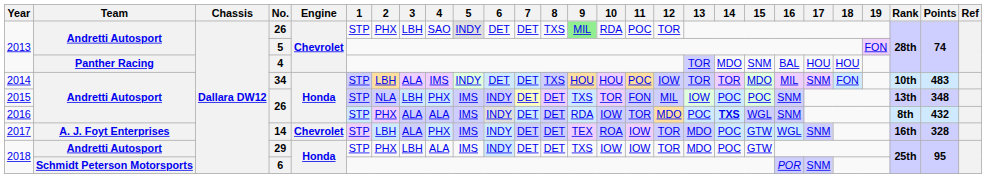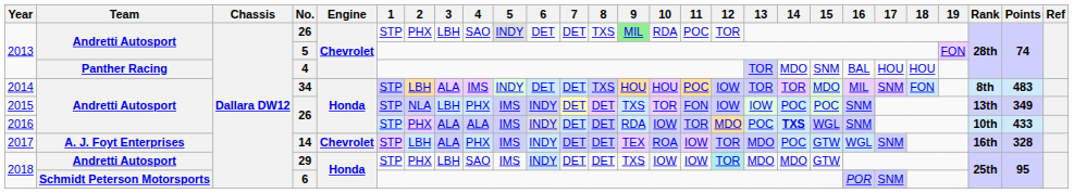 <table class="wikitable" style="text-align:center; font-size:85%">
 <tr>
 <th>Year</th>
 <th>Team</th>
 <th>Chassis</th>
 <th>No.</th>
 <th>Engine</th>
 <th>1</th>
 <th>2</th>
 <th>3</th>
 <th>4</th>
 <th>5</th>
 <th>6</th>
 <th>7</th>
 <th>8</th>
 <th>9</th>
 <th>10</th>
 <th>11</th>
 <th>12</th>
 <th>13</th>
 <th>14</th>
 <th>15</th>
 <th>16</th>
 <th>17</th>
 <th>18</th>
 <th>19</th>
 <th>Rank</th>
 <th>Points</th>
 <th>Ref</th>
 </tr>
 <tr>
 <td rowspan=3><a href='#'>2013</a></td>
 <th rowspan=2 nowrap><a href='#'>Andretti Autosport</a></th>
 <th rowspan=9 nowrap><a href='#'>Dallara DW12</a></th>
 <th>26</th>
 <th rowspan=3><a href='#'>Chevrolet</a></th>
 <td><a href='#'>STP</a></td>
 <td><a href='#'>PHX</a></td>
 <td><a href='#'>LBH</a></td>
 <td><a href='#'>SAO</a></td>
 <td style="background:#DFDFDF;"><a href='#'>INDY</a><br></td>
 <td><a href='#'>DET</a></td>
 <td><a href='#'>DET</a></td>
 <td><a href='#'>TXS</a></td>
 <td style="background: lightgreen;"><a href='#'>MIL</a></td>
 <td><a href='#'>RDA</a></td>
 <td><a href='#'>POC</a></td>
 <td><a href='#'>TOR</a></td>
 <td colspan=7></td>
 <th rowspan=3 style="background:#CFCFFF;">28th</th>
 <th rowspan=3 style="background:#CFCFFF;">74</th>
 <th rowspan=3></th>
 </tr>
 <tr>
 <th>5</th>
 <td colspan=18></td>
 <td style="background:#EFCFFF;"><a href='#'>FON</a><br></td>
 </tr>
 <tr>
 <th nowrap><a href='#'>Panther Racing</a></th>
 <th>4</th>
 <td colspan=12></td>
 <td style="background:#CFCFFF;"><a href='#'>TOR</a><br></td>
 <td><a href='#'>MDO</a></td>
 <td><a href='#'>SNM</a></td>
 <td><a href='#'>BAL</a></td>
 <td><a href='#'>HOU</a></td>
 <td><a href='#'>HOU</a></td>
 <td></td>
 </tr>
 <tr>
 <td><a href='#'>2014</a></td>
 <th rowspan=3 nowrap><a href='#'>Andretti Autosport</a></th>
 <th>34</th>
 <th rowspan=3><a href='#'>Honda</a></th>
 <td style="background:#CFCFFF;"><a href='#'>STP</a><br></td>
 <td style="background:#FFDF9F;"><a href='#'>LBH</a><br></td>
 <td style="background:#EFCFFF;"><a href='#'>ALA</a><br></td>
 <td style="background:#EFCFFF;"><a href='#'>IMS</a><br></td>
 <td style="background:#DFFFDF;"><a href='#'>INDY</a><br></td>
 <td style="background:#CFEAFF;"><a href='#'>DET</a><br></td>
 <td style="background:#CFEAFF;"><a href='#'>DET</a><br></td>
 <td style="background:#CFCFFF;"><a href='#'>TXS</a><br></td>
 <td style="background:#FFDF9F;"><a href='#'>HOU</a><br></td>
 <td style="background:#EFCFFF;"><a href='#'>HOU</a><br></td>
 <td style="background:#FFDF9F;"><a href='#'>POC</a><br></td>
 <td style="background:#CFCFFF;"><a href='#'>IOW</a><br></td>
 <td style="background:#CFCFFF;"><a href='#'>TOR</a><br></td>
 <td style="background:#EFCFFF;"><a href='#'>TOR</a><br></td>
 <td style="background:#DFFFDF;"><a href='#'>MDO</a><br></td>
 <td style="background:#EFCFFF;"><a href='#'>MIL</a><br></td>
 <td style="background:#EFCFFF;"><a href='#'>SNM</a><br></td>
 <td style="background:#CFEAFF;"><a href='#'>FON</a><br></td>
 <td></td>
-<th style="background:#CFEAFF;">10th</th>
+<th style="background:#CFEAFF;">8th</th>
 <th style="background:#CFEAFF;">483</th>
 <th></th>
 </tr>
 <tr>
 <td><a href='#'>2015</a></td>
 <th rowspan=2>26</th>
 <td style="background:#CFCFFF;"><a href='#'>STP</a><br></td>
 <td style="background:#CFCFFF;"><a href='#'>NLA</a><br></td>
 <td style="background:#CFEAFF;"><a href='#'>LBH</a><br></td>
 <td style="background:#CFEAFF;"><a href='#'>PHX</a><br></td>
 <td style="background:#CFCFFF;"><a href='#'>IMS</a><br></td>
 <td style="background:#CFCFFF;"><a href='#'>INDY</a><br></td>
 <td style="background:#FFFFBF;"><a href='#'>DET</a><br></td>
 <td style="background:#EFCFFF;"><a href='#'>DET</a><br></td>
 <td style="background:#CFEAFF;"><a href='#'>TXS</a><br></td>
 <td style="background:#EFCFFF;"><a href='#'>TOR</a><br></td>
 <td style="background:#CFCFFF;"><a href='#'>FON</a><br></td>
-<td style="background:#CFCFFF;"><a href='#'>MIL</a><br></td>
+<td style="background:#CFCFFF;"><a href='#'>IOW</a><br></td>
 <td style="background:#DFFFDF;"><a href='#'>IOW</a><br></td>
 <td style="background:#CFEAFF;"><a href='#'>POC</a><br></td>
 <td style="background:#DFFFDF;"><a href='#'>POC</a><br></td>
 <td style="background:#CFCFFF;"><a href='#'>SNM</a><br></td>
 <td colspan=3></td>
 <th style="background:#CFCFFF;">13th</th>
-<th style="background:#CFCFFF;">348</th>
+<th style="background:#CFCFFF;">349</th>
 <th></th>
 </tr>
 <tr>
 <td><a href='#'>2016</a></td>
 <td style="background:#CFEAFF;"><a href='#'>STP</a><br></td>
 <td style="background:#EFCFFF;"><a href='#'>PHX</a><br></td>
 <td style="background:#CFCFFF;"><a href='#'>ALA</a><br></td>
 <td style="background:#CFCFFF;"><a href='#'>ALA</a><br></td>
 <td style="background:#CFCFFF;"><a href='#'>IMS</a><br></td>
 <td style="background:#DFDFDF;"><a href='#'>INDY</a><br></td>
 <td style="background:#CFEAFF;"><a href='#'>DET</a><br></td>
 <td style="background:#CFCFFF;"><a href='#'>DET</a><br></td>
 <td style="background:#CFEAFF;"><a href='#'>RDA</a><br></td>
 <td style="background:#CFCFFF;"><a href='#'>IOW</a><br></td>
 <td style="background:#CFCFFF;"><a href='#'>TOR</a><br></td>
 <td style="background:#FFDF9F;"><a href='#'>MDO</a><br></td>
 <td style="background:#CFEAFF;"><a href='#'>POC</a><br></td>
 <td style="background:#CFEAFF;"><strong><a href='#'>TXS</a></strong><br></td>
 <td style="background:#CFCFFF;"><a href='#'>WGL</a><br></td>
 <td style="background:#CFCFFF;"><a href='#'>SNM</a><br></td>
 <td colspan=3></td>
-<th style="background:#CFEAFF;">8th</th>
-<th style="background:#CFEAFF;">432</th>
+<th style="background:#CFEAFF;">10th</th>
+<th style="background:#CFEAFF;">433</th>
 <th></th>
 </tr>
 <tr>
 <td><a href='#'>2017</a></td>
 <th nowrap><a href='#'>A. J. Foyt Enterprises</a></th>
 <th>14</th>
 <th rowspan=1><a href='#'>Chevrolet</a></th>
 <td style="background:#EFCFFF;"><a href='#'>STP</a><br></td>
 <td style="background:#CFEAFF;"><a href='#'>LBH</a><br></td>
 <td style="background:#CFCFFF;"><a href='#'>ALA</a><br></td>
 <td style="background:#CFEAFF;"><a href='#'>PHX</a><br></td>
 <td style="background:#CFCFFF;"><a href='#'>IMS</a><br></td>
 <td style="background:#CFEAFF;"><a href='#'>INDY</a><br></td>
 <td style="background:#CFCFFF;"><a href='#'>DET</a><br></td>
 <td style="background:#CFCFFF;"><a href='#'>DET</a><br></td>
 <td style="background:#EFCFFF;"><a href='#'>TEX</a><br></td>
 <td style="background:#CFCFFF;"><a href='#'>ROA</a><br></td>
 <td style="background:#EFCFFF;"><a href='#'>IOW</a><br></td>
 <td style="background:#CFCFFF;"><a href='#'>TOR</a><br></td>
 <td style="background:#CFCFFF;"><a href='#'>MDO</a><br></td>
 <td style="background:#CFEAFF;"><a href='#'>POC</a><br></td>
 <td style="background:#CFEAFF;"><a href='#'>GTW</a><br></td>
 <td style="background:#CFEAFF;"><a href='#'>WGL</a><br></td>
 <td style="background:#CFCFFF;"><a href='#'>SNM</a><br></td>
 <td colspan=2></td>
 <th style="background:#CFCFFF;">16th</th>
 <th style="background:#CFCFFF;">328</th>
 <th></th>
 </tr>
 <tr>
 <td rowspan=2><a href='#'>2018</a></td>
 <th nowrap><a href='#'>Andretti Autosport</a></th>
 <th>29</th>
 <th rowspan=2><a href='#'>Honda</a></th>
 <td><a href='#'>STP</a></td>
 <td><a href='#'>PHX</a></td>
 <td><a href='#'>LBH</a></td>
-<td><a href='#'>ALA</a></td>
+<td><a href='#'>SAO</a></td>
 <td><a href='#'>IMS</a></td>
 <td style="background:#CFEAFF;"><a href='#'>INDY</a><br></td>
 <td><a href='#'>DET</a></td>
 <td><a href='#'>DET</a></td>
 <td><a href='#'>TXS</a></td>
 <td><a href='#'>IOW</a></td>
 <td><a href='#'>IOW</a></td>
-<td><a href='#'>TOR</a></td>
+<td style="background: paleturquoise;"><a href='#'>TOR</a></td>
 <td><a href='#'>MDO</a></td>
-<td><a href='#'>POC</a></td>
+<td><a href='#'>MDO</a></td>
 <td><a href='#'>GTW</a></td>
 <td colspan=4></td>
 <th rowspan=2 style="background:#CFCFFF;">25th</th>
 <th rowspan=2 style="background:#CFCFFF;">95</th>
 <th rowspan=2></th>
 </tr>
 <tr>
 <th nowrap><a href='#'>Schmidt Peterson Motorsports</a></th>
 <th>6</th>
 <td colspan=15></td>
 <td style="background:#CFCFFF;"><em><a href='#'>POR</a></em><br></td>
 <td style="background:#CFCFFF;"><a href='#'>SNM</a><br></td>
 <td colspan=2></td>
 </tr>
 </table>
